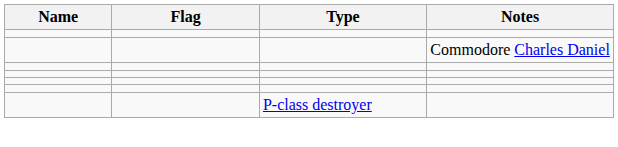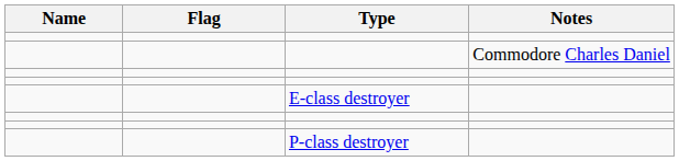 <table class="wikitable sortable">
 <tr>
 <th scope="col" width="100px">Name</th>
 <th scope="col" width="140px">Flag</th>
 <th scope="col" width="160px">Type</th>
 <th>Notes</th>
 </tr>
 <tr>
 <td align="left"></td>
 <td align="left"></td>
 <td align="left"></td>
 <td align="left"></td>
 </tr>
 <tr>
 <td align="left"></td>
 <td align="left"></td>
 <td align="left"></td>
 <td align="left">Commodore <a href='#'>Charles Daniel</a></td>
 </tr>
 <tr>
 <td align="left"></td>
 <td align="left"></td>
 <td align="left"></td>
 <td align="left"></td>
 </tr>
 <tr>
 <td align="left"></td>
 <td align="left"></td>
 <td align="left"></td>
 <td align="left"></td>
 </tr>
 <tr>
 <td align="left"></td>
 <td align="left"></td>
+<td align="left"><a href='#'>E-class destroyer</a></td>
+<td align="left"></td>
+</tr>
+<tr>
+<td align="left"></td>
+<td align="left"></td>
 <td align="left"></td>
 <td align="left"></td>
 </tr>
 <tr>
 <td align="left"></td>
 <td align="left"></td>
 <td align="left"></td>
 <td align="left"></td>
 </tr>
 <tr>
 <td align="left"></td>
 <td align="left"></td>
 <td align="left"><a href='#'>P-class destroyer</a></td>
 <td align="left"></td>
 </tr>
 <tr>
 </tr>
 </table>
